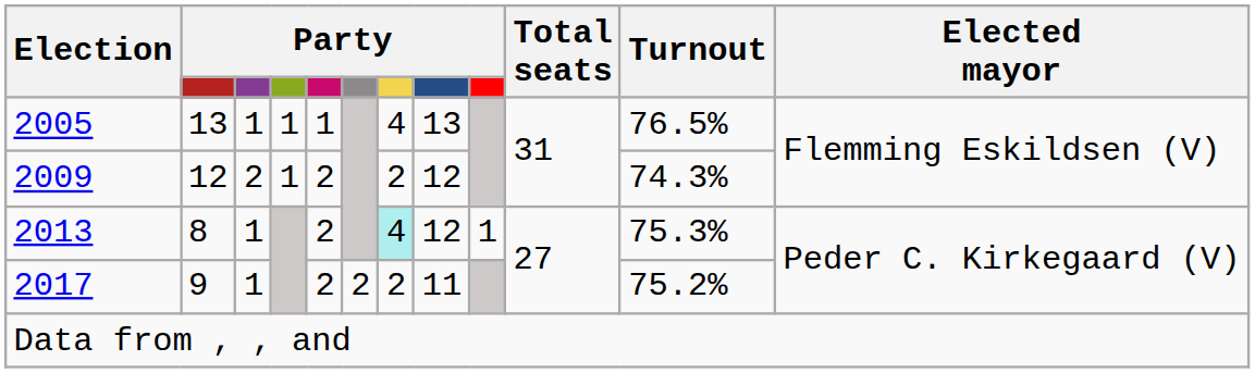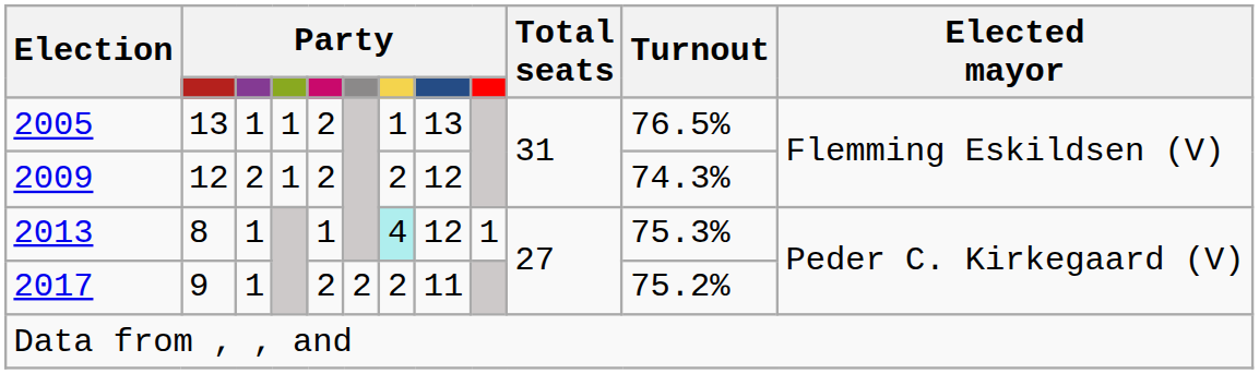 <table class="wikitable">
 <tr>
 <th rowspan="2">Election</th>
 <th colspan="8">Party</th>
 <th rowspan="2">Total<br>seats</th>
 <th rowspan="2">Turnout</th>
 <th rowspan="2">Elected<br>mayor</th>
 </tr>
 <tr>
 <td style="background:#B5211D;"><strong><a href='#'></a></strong></td>
 <td style="background:#843A93;"><strong><a href='#'></a></strong></td>
 <td style="background:#89A920;"><strong><a href='#'></a></strong></td>
 <td style="background:#C9096C;"><strong><a href='#'></a></strong></td>
 <td style="background:#8B8989;"><strong></strong></td>
 <td style="background:#F4D44D;"><strong><a href='#'></a></strong></td>
 <td style="background:#254C85;"><strong><a href='#'></a></strong></td>
 <td style="background:#FF0000;"><strong><a href='#'></a></strong></td>
 </tr>
 <tr>
 <td><a href='#'>2005</a></td>
 <td>13</td>
 <td>1</td>
 <td>1</td>
+<td>2</td>
+<td style="background:#CDC9C9;" rowspan="3"></td>
 <td>1</td>
-<td style="background:#CDC9C9;" rowspan="3"></td>
-<td>4</td>
 <td>13</td>
 <td style="background:#CDC9C9;" rowspan="2"></td>
 <td rowspan="2">31</td>
 <td>76.5%</td>
 <td rowspan="2">Flemming Eskildsen (V)</td>
 </tr>
 <tr>
 <td><a href='#'>2009</a></td>
 <td>12</td>
 <td>2</td>
 <td>1</td>
 <td>2</td>
 <td>2</td>
 <td>12</td>
 <td>74.3%</td>
 </tr>
 <tr>
 <td><a href='#'>2013</a></td>
 <td>8</td>
 <td>1</td>
 <td style="background:#CDC9C9;" rowspan="2"></td>
-<td>2</td>
+<td>1</td>
 <td style="background: paleturquoise;">4</td>
 <td>12</td>
 <td>1</td>
 <td rowspan="2">27</td>
 <td>75.3%</td>
 <td rowspan="2">Peder C. Kirkegaard (V)</td>
 </tr>
 <tr>
 <td><a href='#'>2017</a></td>
 <td>9</td>
 <td>1</td>
 <td>2</td>
 <td>2</td>
 <td>2</td>
 <td>11</td>
 <td style="background:#CDC9C9;"></td>
 <td>75.2%</td>
 </tr>
 <tr>
 <td colspan="14">Data from , ,  and </td>
 </tr>
 </table>
